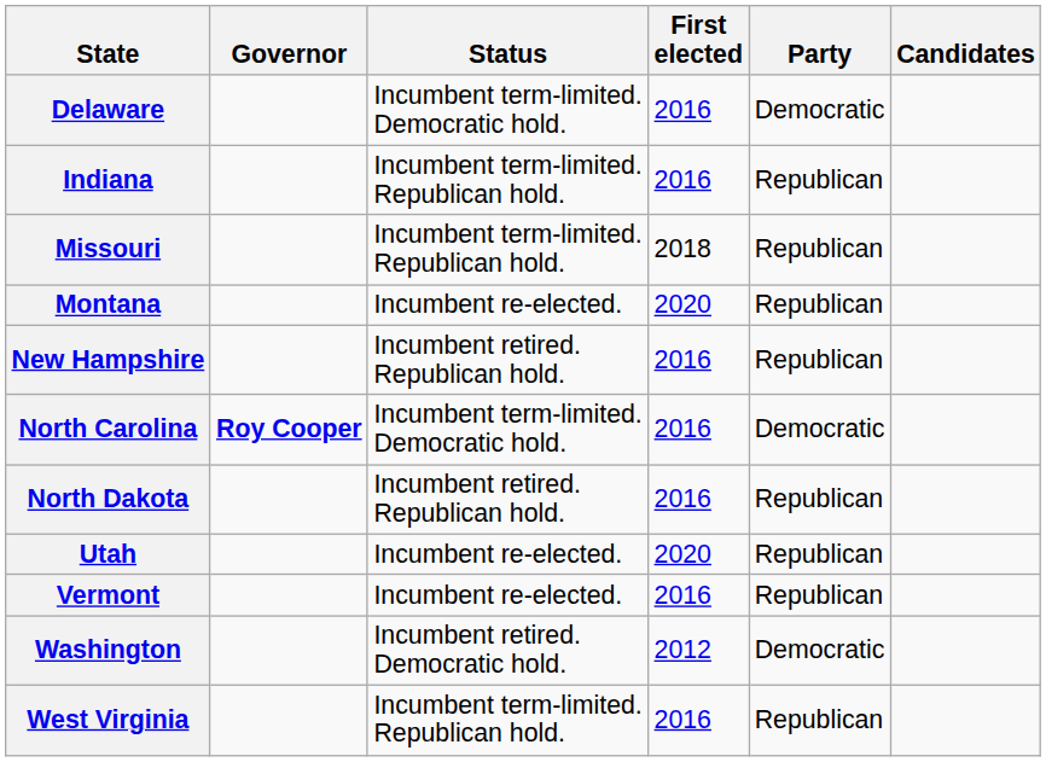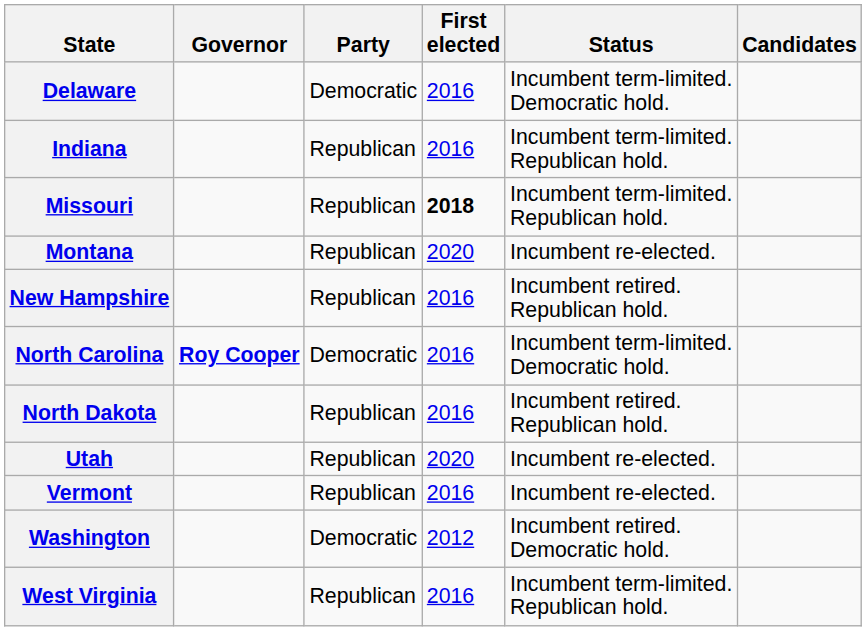 <table class="wikitable sortable">
 <tr valign=bottom>
 <th>State</th>
 <th>Governor</th>
+<th>Party</th>
+<th>First<br>elected</th>
 <th>Status</th>
-<th>First<br>elected</th>
-<th>Party</th>
 <th>Candidates</th>
 </tr>
 <tr>
 <th><a href='#'>Delaware</a></th>
 <td></td>
+<td>Democratic</td>
+<td><a href='#'>2016</a></td>
 <td>Incumbent term-limited.<br>Democratic hold.</td>
-<td><a href='#'>2016</a></td>
-<td>Democratic</td>
 <td nowrap></td>
 </tr>
 <tr>
 <th><a href='#'>Indiana</a></th>
 <td></td>
+<td>Republican</td>
+<td><a href='#'>2016</a></td>
 <td>Incumbent term-limited.<br>Republican hold.</td>
-<td><a href='#'>2016</a></td>
-<td>Republican</td>
 <td nowrap></td>
 </tr>
 <tr>
 <th><a href='#'>Missouri</a></th>
 <td></td>
+<td>Republican</td>
+<td><strong>2018</strong></td>
 <td>Incumbent term-limited.<br>Republican hold.</td>
-<td>2018</td>
-<td>Republican</td>
 <td nowrap></td>
 </tr>
 <tr>
 <th><a href='#'>Montana</a></th>
 <td></td>
+<td>Republican</td>
+<td><a href='#'>2020</a></td>
 <td>Incumbent re-elected.</td>
-<td><a href='#'>2020</a></td>
-<td>Republican</td>
 <td nowrap></td>
 </tr>
 <tr>
 <th><a href='#'>New Hampshire</a></th>
 <td></td>
+<td>Republican</td>
+<td><a href='#'>2016</a></td>
 <td>Incumbent retired.<br>Republican hold.</td>
-<td><a href='#'>2016</a></td>
-<td>Republican</td>
 <td nowrap></td>
 </tr>
 <tr>
 <th><a href='#'>North Carolina</a></th>
 <td><strong><a href='#'>Roy Cooper</a></strong></td>
+<td>Democratic</td>
+<td><a href='#'>2016</a></td>
 <td>Incumbent term-limited.<br>Democratic hold.</td>
-<td><a href='#'>2016</a></td>
-<td>Democratic</td>
 <td nowrap></td>
 </tr>
 <tr>
 <th><a href='#'>North Dakota</a></th>
 <td></td>
+<td>Republican</td>
+<td><a href='#'>2016</a></td>
 <td>Incumbent retired.<br>Republican hold.</td>
-<td><a href='#'>2016</a></td>
-<td>Republican</td>
 <td nowrap></td>
 </tr>
 <tr>
 <th><a href='#'>Utah</a></th>
 <td></td>
+<td>Republican</td>
+<td><a href='#'>2020</a></td>
 <td>Incumbent re-elected.</td>
-<td><a href='#'>2020</a></td>
-<td>Republican</td>
 <td nowrap></td>
 </tr>
 <tr>
 <th><a href='#'>Vermont</a></th>
 <td></td>
+<td>Republican</td>
+<td><a href='#'>2016</a></td>
 <td>Incumbent re-elected.</td>
-<td><a href='#'>2016</a></td>
-<td>Republican</td>
 <td nowrap></td>
 </tr>
 <tr>
 <th><a href='#'>Washington</a></th>
 <td></td>
+<td>Democratic</td>
+<td><a href='#'>2012</a></td>
 <td>Incumbent retired.<br>Democratic hold.</td>
-<td><a href='#'>2012</a></td>
-<td>Democratic</td>
 <td nowrap></td>
 </tr>
 <tr>
 <th><a href='#'>West Virginia</a></th>
 <td></td>
+<td>Republican</td>
+<td><a href='#'>2016</a></td>
 <td>Incumbent term-limited.<br>Republican hold.</td>
-<td><a href='#'>2016</a></td>
-<td>Republican</td>
 <td nowrap></td>
 </tr>
 </table>
